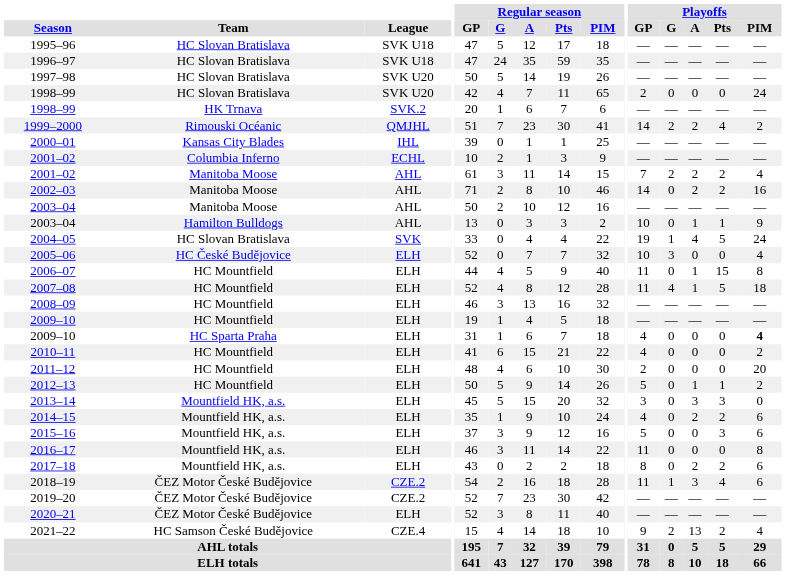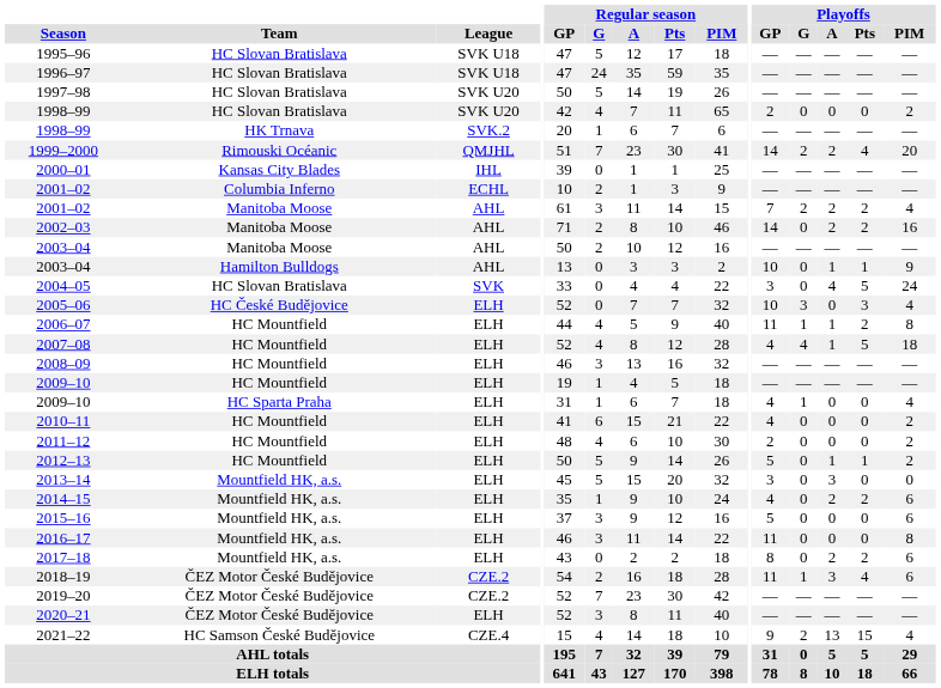 <table border="0" cellpadding="1" cellspacing="0" style="text-align:center; width:60em">
 <tr bgcolor="#e0e0e0">
 <th colspan="3" bgcolor="#ffffff"></th>
 <th rowspan="99" bgcolor="#ffffff"></th>
 <th colspan="5"><a href='#'>Regular season</a></th>
 <th rowspan="99" bgcolor="#ffffff"></th>
 <th colspan="5"><a href='#'>Playoffs</a></th>
 </tr>
 <tr bgcolor="#e0e0e0">
 <th><a href='#'>Season</a></th>
 <th>Team</th>
 <th>League</th>
 <th>GP</th>
 <th><a href='#'>G</a></th>
 <th><a href='#'>A</a></th>
 <th><a href='#'>Pts</a></th>
 <th><a href='#'>PIM</a></th>
 <th>GP</th>
 <th>G</th>
 <th>A</th>
 <th>Pts</th>
 <th>PIM</th>
 </tr>
 <tr>
 <td>1995–96</td>
 <td><a href='#'>HC Slovan Bratislava</a></td>
 <td>SVK U18</td>
 <td>47</td>
 <td>5</td>
 <td>12</td>
 <td>17</td>
 <td>18</td>
 <td>—</td>
 <td>—</td>
 <td>—</td>
 <td>—</td>
 <td>—</td>
 </tr>
 <tr bgcolor="#f0f0f0">
 <td>1996–97</td>
 <td>HC Slovan Bratislava</td>
 <td>SVK U18</td>
 <td>47</td>
 <td>24</td>
 <td>35</td>
 <td>59</td>
 <td>35</td>
 <td>—</td>
 <td>—</td>
 <td>—</td>
 <td>—</td>
 <td>—</td>
 </tr>
 <tr>
 <td>1997–98</td>
 <td>HC Slovan Bratislava</td>
 <td>SVK U20</td>
 <td>50</td>
 <td>5</td>
 <td>14</td>
 <td>19</td>
 <td>26</td>
 <td>—</td>
 <td>—</td>
 <td>—</td>
 <td>—</td>
 <td>—</td>
 </tr>
 <tr bgcolor="#f0f0f0">
 <td>1998–99</td>
 <td>HC Slovan Bratislava</td>
 <td>SVK U20</td>
 <td>42</td>
 <td>4</td>
 <td>7</td>
 <td>11</td>
 <td>65</td>
 <td>2</td>
 <td>0</td>
 <td>0</td>
 <td>0</td>
-<td>24</td>
+<td>2</td>
 </tr>
 <tr>
 <td><a href='#'>1998–99</a></td>
 <td><a href='#'>HK Trnava</a></td>
 <td><a href='#'>SVK.2</a></td>
 <td>20</td>
 <td>1</td>
 <td>6</td>
 <td>7</td>
 <td>6</td>
 <td>—</td>
 <td>—</td>
 <td>—</td>
 <td>—</td>
 <td>—</td>
 </tr>
 <tr bgcolor="#f0f0f0">
 <td><a href='#'>1999–2000</a></td>
 <td><a href='#'>Rimouski Océanic</a></td>
 <td><a href='#'>QMJHL</a></td>
 <td>51</td>
 <td>7</td>
 <td>23</td>
 <td>30</td>
 <td>41</td>
 <td>14</td>
 <td>2</td>
 <td>2</td>
 <td>4</td>
-<td>2</td>
+<td>20</td>
 </tr>
 <tr>
 <td><a href='#'>2000–01</a></td>
 <td><a href='#'>Kansas City Blades</a></td>
 <td><a href='#'>IHL</a></td>
 <td>39</td>
 <td>0</td>
 <td>1</td>
 <td>1</td>
 <td>25</td>
 <td>—</td>
 <td>—</td>
 <td>—</td>
 <td>—</td>
 <td>—</td>
 </tr>
 <tr bgcolor="#f0f0f0">
 <td><a href='#'>2001–02</a></td>
 <td><a href='#'>Columbia Inferno</a></td>
 <td><a href='#'>ECHL</a></td>
 <td>10</td>
 <td>2</td>
 <td>1</td>
 <td>3</td>
 <td>9</td>
 <td>—</td>
 <td>—</td>
 <td>—</td>
 <td>—</td>
 <td>—</td>
 </tr>
 <tr>
 <td><a href='#'>2001–02</a></td>
 <td><a href='#'>Manitoba Moose</a></td>
 <td><a href='#'>AHL</a></td>
 <td>61</td>
 <td>3</td>
 <td>11</td>
 <td>14</td>
 <td>15</td>
 <td>7</td>
 <td>2</td>
 <td>2</td>
 <td>2</td>
 <td>4</td>
 </tr>
 <tr bgcolor="#f0f0f0">
 <td><a href='#'>2002–03</a></td>
 <td>Manitoba Moose</td>
 <td>AHL</td>
 <td>71</td>
 <td>2</td>
 <td>8</td>
 <td>10</td>
 <td>46</td>
 <td>14</td>
 <td>0</td>
 <td>2</td>
 <td>2</td>
 <td>16</td>
 </tr>
 <tr>
 <td><a href='#'>2003–04</a></td>
 <td>Manitoba Moose</td>
 <td>AHL</td>
 <td>50</td>
 <td>2</td>
 <td>10</td>
 <td>12</td>
 <td>16</td>
 <td>—</td>
 <td>—</td>
 <td>—</td>
 <td>—</td>
 <td>—</td>
 </tr>
 <tr bgcolor="#f0f0f0">
 <td>2003–04</td>
 <td><a href='#'>Hamilton Bulldogs</a></td>
 <td>AHL</td>
 <td>13</td>
 <td>0</td>
 <td>3</td>
 <td>3</td>
 <td>2</td>
 <td>10</td>
 <td>0</td>
 <td>1</td>
 <td>1</td>
 <td>9</td>
 </tr>
 <tr>
 <td><a href='#'>2004–05</a></td>
 <td>HC Slovan Bratislava</td>
 <td><a href='#'>SVK</a></td>
 <td>33</td>
 <td>0</td>
 <td>4</td>
 <td>4</td>
 <td>22</td>
-<td>19</td>
-<td>1</td>
+<td>3</td>
+<td>0</td>
 <td>4</td>
 <td>5</td>
 <td>24</td>
 </tr>
 <tr bgcolor="#f0f0f0">
 <td><a href='#'>2005–06</a></td>
 <td><a href='#'>HC České Budějovice</a></td>
 <td><a href='#'>ELH</a></td>
 <td>52</td>
 <td>0</td>
 <td>7</td>
 <td>7</td>
 <td>32</td>
 <td>10</td>
 <td>3</td>
 <td>0</td>
-<td>0</td>
+<td>3</td>
 <td>4</td>
 </tr>
 <tr>
 <td><a href='#'>2006–07</a></td>
 <td>HC Mountfield</td>
 <td>ELH</td>
 <td>44</td>
 <td>4</td>
 <td>5</td>
 <td>9</td>
 <td>40</td>
 <td>11</td>
-<td>0</td>
 <td>1</td>
-<td>15</td>
+<td>1</td>
+<td>2</td>
 <td>8</td>
 </tr>
 <tr bgcolor="#f0f0f0">
 <td><a href='#'>2007–08</a></td>
 <td>HC Mountfield</td>
 <td>ELH</td>
 <td>52</td>
 <td>4</td>
 <td>8</td>
 <td>12</td>
 <td>28</td>
-<td>11</td>
+<td>4</td>
 <td>4</td>
 <td>1</td>
 <td>5</td>
 <td>18</td>
 </tr>
 <tr>
 <td><a href='#'>2008–09</a></td>
 <td>HC Mountfield</td>
 <td>ELH</td>
 <td>46</td>
 <td>3</td>
 <td>13</td>
 <td>16</td>
 <td>32</td>
 <td>—</td>
 <td>—</td>
 <td>—</td>
 <td>—</td>
 <td>—</td>
 </tr>
 <tr bgcolor="#f0f0f0">
 <td><a href='#'>2009–10</a></td>
 <td>HC Mountfield</td>
 <td>ELH</td>
 <td>19</td>
 <td>1</td>
 <td>4</td>
 <td>5</td>
 <td>18</td>
 <td>—</td>
 <td>—</td>
 <td>—</td>
 <td>—</td>
 <td>—</td>
 </tr>
 <tr>
 <td>2009–10</td>
 <td><a href='#'>HC Sparta Praha</a></td>
 <td>ELH</td>
 <td>31</td>
 <td>1</td>
 <td>6</td>
 <td>7</td>
 <td>18</td>
 <td>4</td>
+<td>1</td>
 <td>0</td>
 <td>0</td>
-<td>0</td>
-<td><strong>4</strong></td>
+<td>4</td>
 </tr>
 <tr bgcolor="#f0f0f0">
 <td><a href='#'>2010–11</a></td>
 <td>HC Mountfield</td>
 <td>ELH</td>
 <td>41</td>
 <td>6</td>
 <td>15</td>
 <td>21</td>
 <td>22</td>
 <td>4</td>
 <td>0</td>
 <td>0</td>
 <td>0</td>
 <td>2</td>
 </tr>
 <tr>
 <td><a href='#'>2011–12</a></td>
 <td>HC Mountfield</td>
 <td>ELH</td>
 <td>48</td>
 <td>4</td>
 <td>6</td>
 <td>10</td>
 <td>30</td>
 <td>2</td>
 <td>0</td>
 <td>0</td>
 <td>0</td>
-<td>20</td>
+<td>2</td>
 </tr>
 <tr bgcolor="#f0f0f0">
 <td><a href='#'>2012–13</a></td>
 <td>HC Mountfield</td>
 <td>ELH</td>
 <td>50</td>
 <td>5</td>
 <td>9</td>
 <td>14</td>
 <td>26</td>
 <td>5</td>
 <td>0</td>
 <td>1</td>
 <td>1</td>
 <td>2</td>
 </tr>
 <tr>
 <td><a href='#'>2013–14</a></td>
 <td><a href='#'>Mountfield HK, a.s.</a></td>
 <td>ELH</td>
 <td>45</td>
 <td>5</td>
 <td>15</td>
 <td>20</td>
 <td>32</td>
 <td>3</td>
 <td>0</td>
 <td>3</td>
-<td>3</td>
+<td>0</td>
 <td>0</td>
 </tr>
 <tr bgcolor="#f0f0f0">
 <td><a href='#'>2014–15</a></td>
 <td>Mountfield HK, a.s.</td>
 <td>ELH</td>
 <td>35</td>
 <td>1</td>
 <td>9</td>
 <td>10</td>
 <td>24</td>
 <td>4</td>
 <td>0</td>
 <td>2</td>
 <td>2</td>
 <td>6</td>
 </tr>
 <tr>
 <td><a href='#'>2015–16</a></td>
 <td>Mountfield HK, a.s.</td>
 <td>ELH</td>
 <td>37</td>
 <td>3</td>
 <td>9</td>
 <td>12</td>
 <td>16</td>
 <td>5</td>
 <td>0</td>
 <td>0</td>
-<td>3</td>
+<td>0</td>
 <td>6</td>
 </tr>
 <tr bgcolor="#f0f0f0">
 <td><a href='#'>2016–17</a></td>
 <td>Mountfield HK, a.s.</td>
 <td>ELH</td>
 <td>46</td>
 <td>3</td>
 <td>11</td>
 <td>14</td>
 <td>22</td>
 <td>11</td>
 <td>0</td>
 <td>0</td>
 <td>0</td>
 <td>8</td>
 </tr>
 <tr>
 <td><a href='#'>2017–18</a></td>
 <td>Mountfield HK, a.s.</td>
 <td>ELH</td>
 <td>43</td>
 <td>0</td>
 <td>2</td>
 <td>2</td>
 <td>18</td>
 <td>8</td>
 <td>0</td>
 <td>2</td>
 <td>2</td>
 <td>6</td>
 </tr>
 <tr bgcolor="#f0f0f0">
 <td>2018–19</td>
 <td>ČEZ Motor České Budějovice</td>
 <td><a href='#'>CZE.2</a></td>
 <td>54</td>
 <td>2</td>
 <td>16</td>
 <td>18</td>
 <td>28</td>
 <td>11</td>
 <td>1</td>
 <td>3</td>
 <td>4</td>
 <td>6</td>
 </tr>
 <tr>
 <td>2019–20</td>
 <td>ČEZ Motor České Budějovice</td>
 <td>CZE.2</td>
 <td>52</td>
 <td>7</td>
 <td>23</td>
 <td>30</td>
 <td>42</td>
 <td>—</td>
 <td>—</td>
 <td>—</td>
 <td>—</td>
 <td>—</td>
 </tr>
 <tr bgcolor="#f0f0f0">
 <td><a href='#'>2020–21</a></td>
 <td>ČEZ Motor České Budějovice</td>
 <td>ELH</td>
 <td>52</td>
 <td>3</td>
 <td>8</td>
 <td>11</td>
 <td>40</td>
 <td>—</td>
 <td>—</td>
 <td>—</td>
 <td>—</td>
 <td>—</td>
 </tr>
 <tr>
 <td>2021–22</td>
 <td>HC Samson České Budějovice</td>
 <td>CZE.4</td>
 <td>15</td>
 <td>4</td>
 <td>14</td>
 <td>18</td>
 <td>10</td>
 <td>9</td>
 <td>2</td>
 <td>13</td>
-<td>2</td>
+<td>15</td>
 <td>4</td>
 </tr>
 <tr bgcolor="#e0e0e0">
 <th colspan="3">AHL totals</th>
 <th>195</th>
 <th>7</th>
 <th>32</th>
 <th>39</th>
 <th>79</th>
 <th>31</th>
 <th>0</th>
 <th>5</th>
 <th>5</th>
 <th>29</th>
 </tr>
 <tr bgcolor="#e0e0e0">
 <th colspan="3">ELH totals</th>
 <th>641</th>
 <th>43</th>
 <th>127</th>
 <th>170</th>
 <th>398</th>
 <th>78</th>
 <th>8</th>
 <th>10</th>
 <th>18</th>
 <th>66</th>
 </tr>
 </table>
